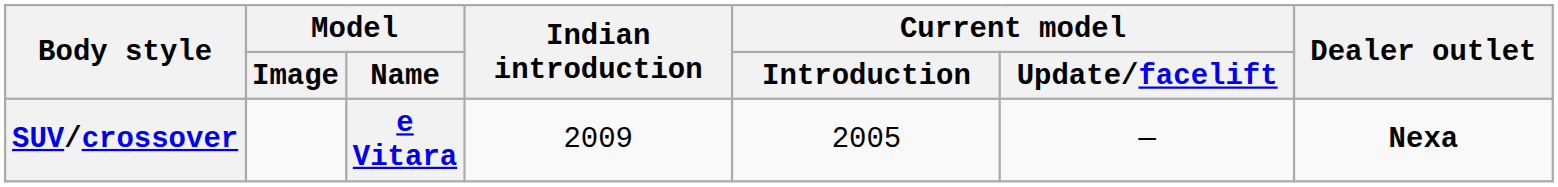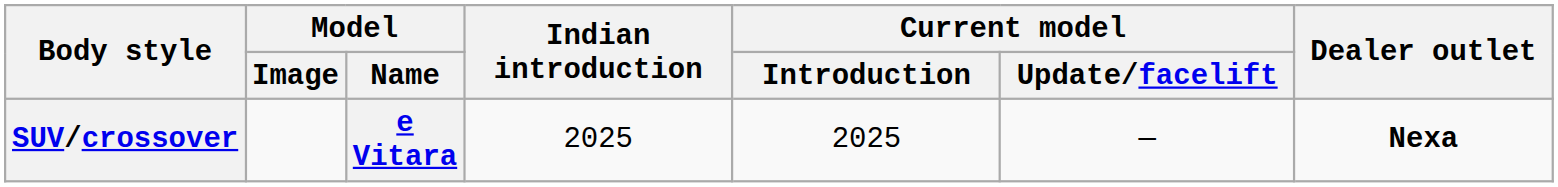 <table class="wikitable sortable" style="text-align: center; width: 55%">
 <tr>
 <th rowspan="2">Body style</th>
 <th colspan="2">Model</th>
 <th rowspan="2" width="20%">Indian introduction</th>
 <th colspan="2" scope="col">Current model</th>
 <th rowspan="2" width="25%">Dealer outlet</th>
 </tr>
 <tr>
 <th class="unsortable">Image</th>
 <th>Name</th>
 <th width="20%">Introduction</th>
 <th width="20%">Update/<a href='#'>facelift</a></th>
 </tr>
 <tr>
 <th><a href='#'><strong>SUV</strong></a><strong>/<a href='#'>crossover</a></strong></th>
 <td></td>
 <th><a href='#'>e Vitara</a></th>
-<td>2009</td>
-<td>2005</td>
+<td>2025</td>
+<td>2025</td>
 <td>—</td>
 <td><strong>Nexa</strong></td>
 </tr>
 </table>
